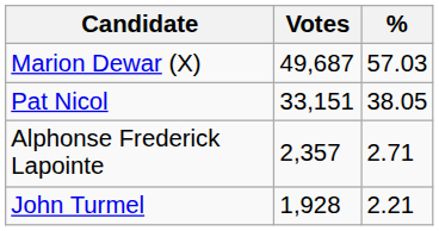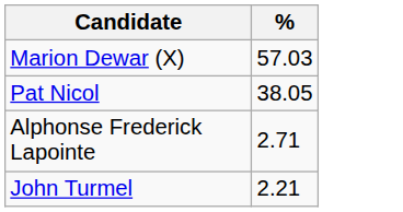 <table class="wikitable">
 <tr>
 <th style="width: 170px">Candidate</th>
-<th style="width: 50px">Votes</th>
 <th style="width: 40px">%</th>
 </tr>
 <tr>
 <td><a href='#'>Marion Dewar</a> (X)</td>
-<td>49,687</td>
 <td>57.03</td>
 </tr>
 <tr>
 <td><a href='#'>Pat Nicol</a></td>
-<td>33,151</td>
 <td>38.05</td>
 </tr>
 <tr>
 <td>Alphonse Frederick Lapointe</td>
-<td>2,357</td>
 <td>2.71</td>
 </tr>
 <tr>
 <td><a href='#'>John Turmel</a></td>
-<td>1,928</td>
 <td>2.21</td>
 </tr>
 </table>
